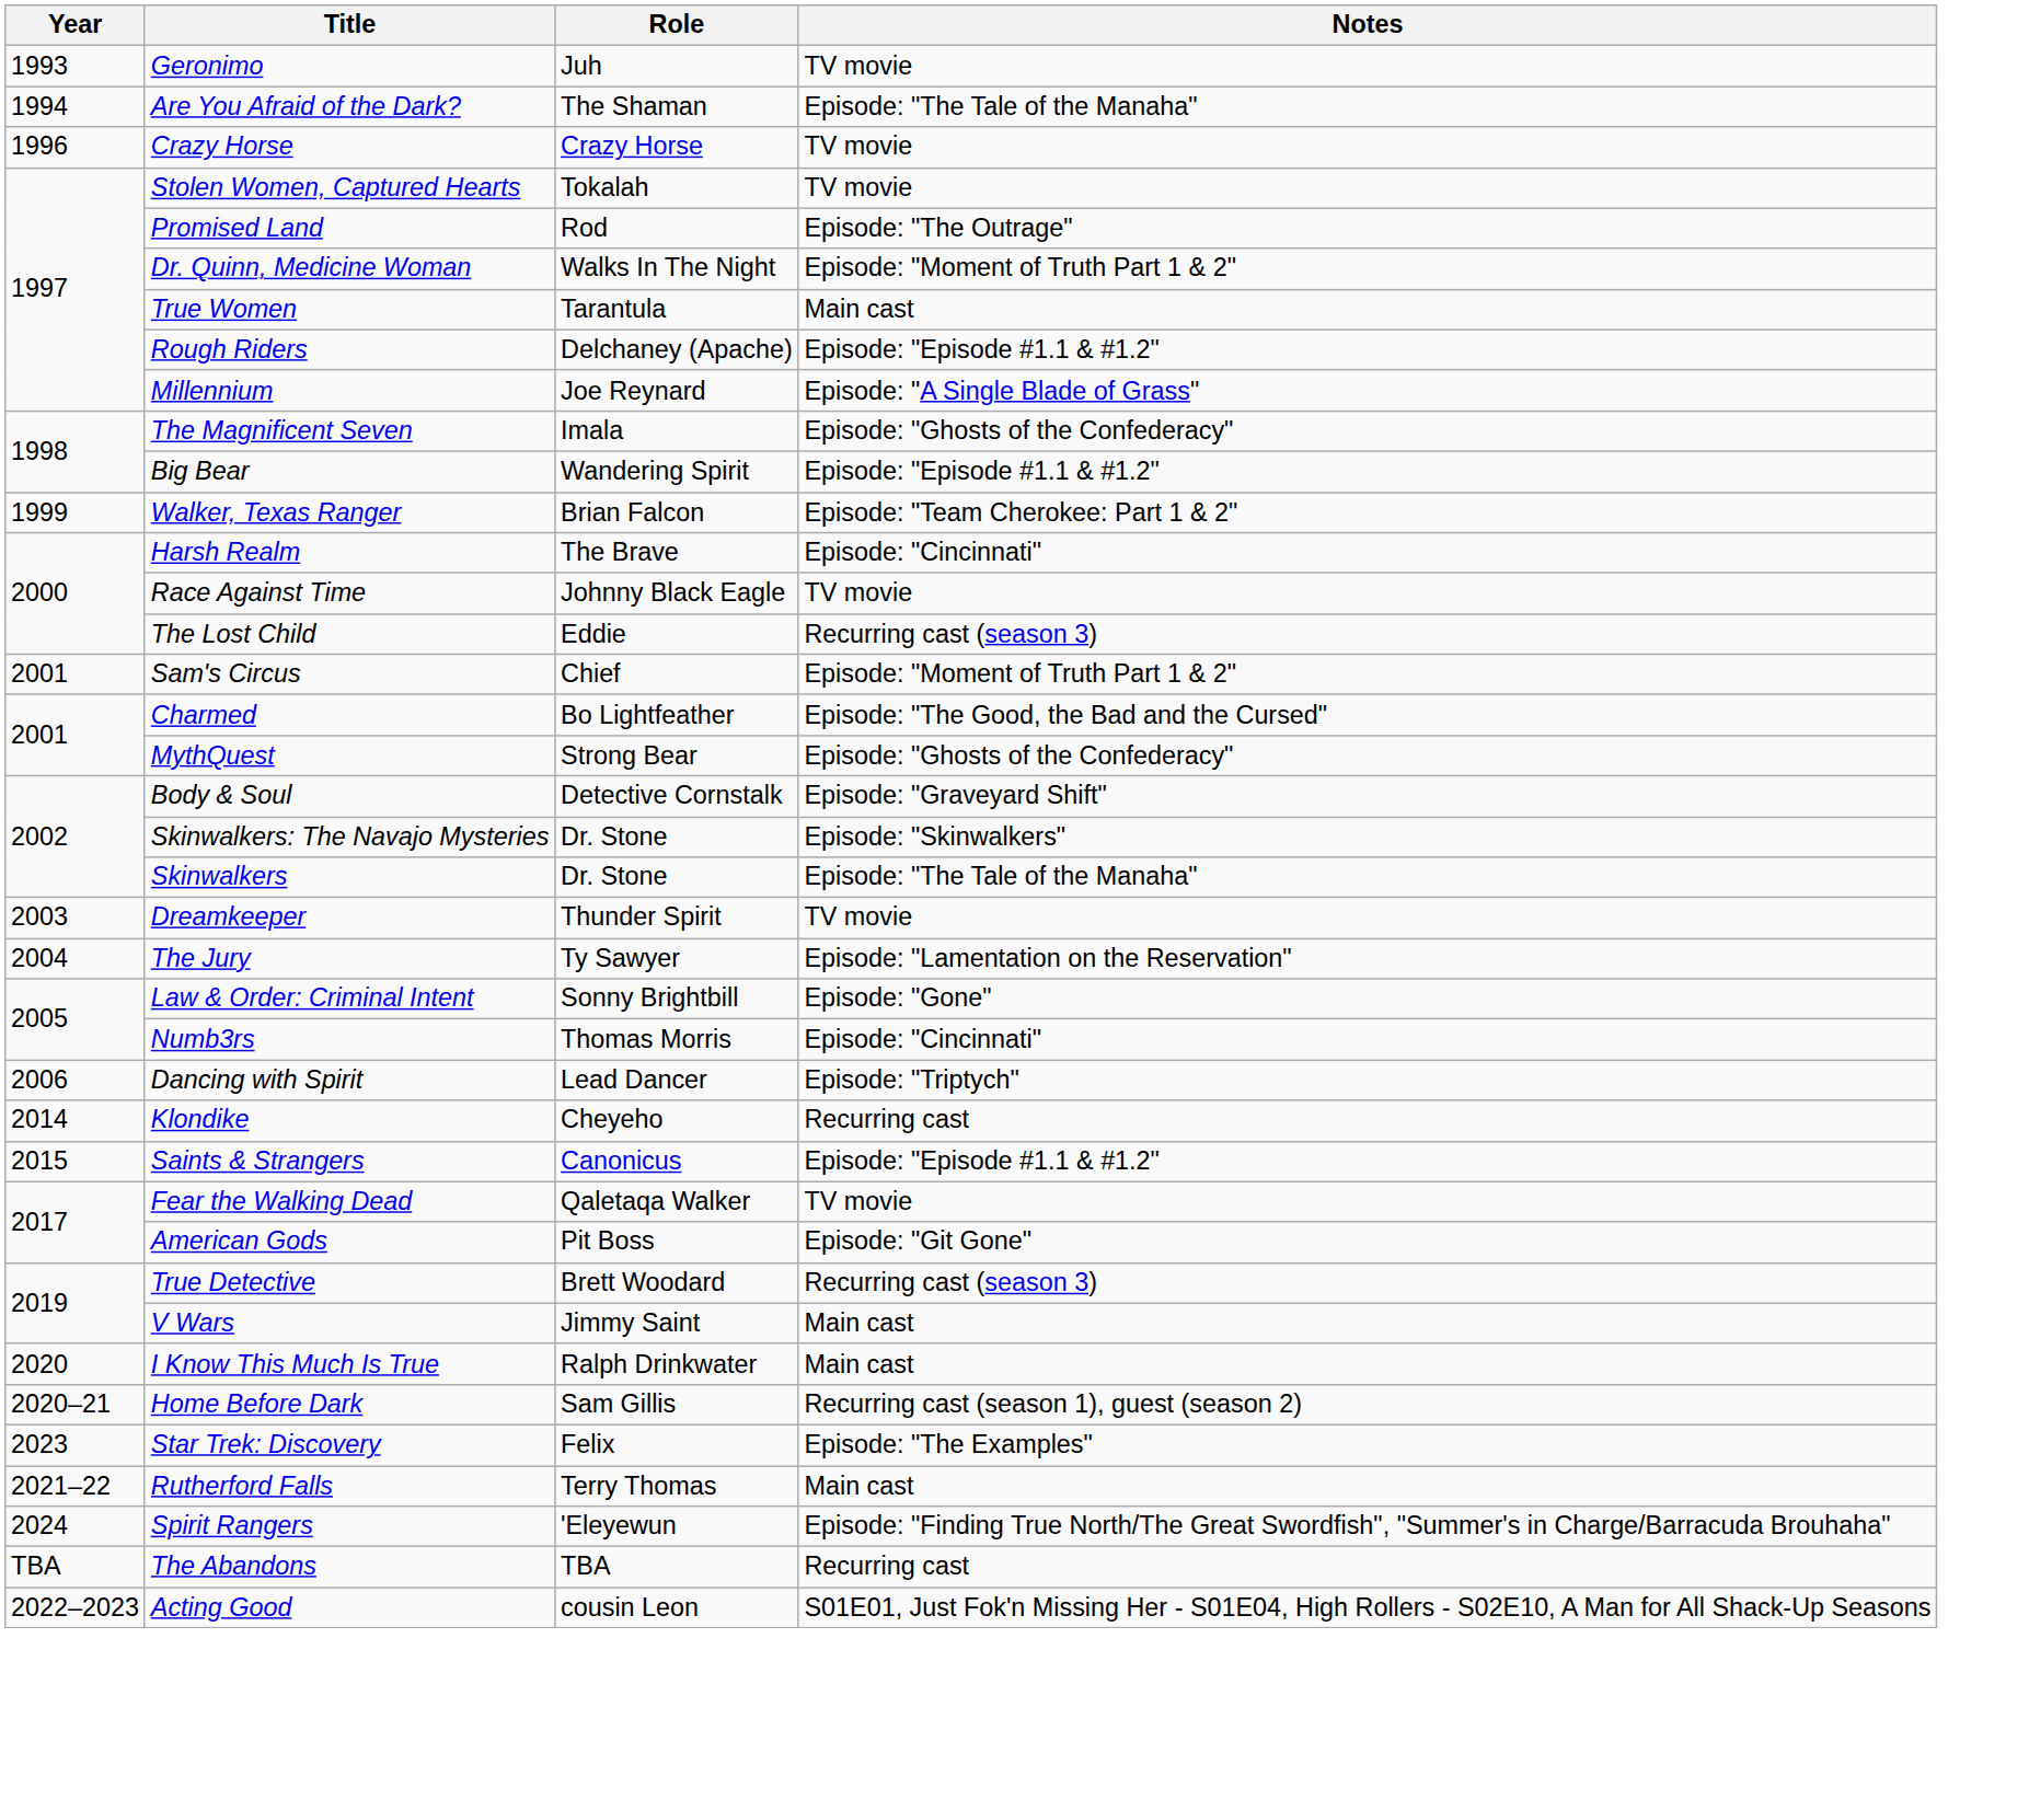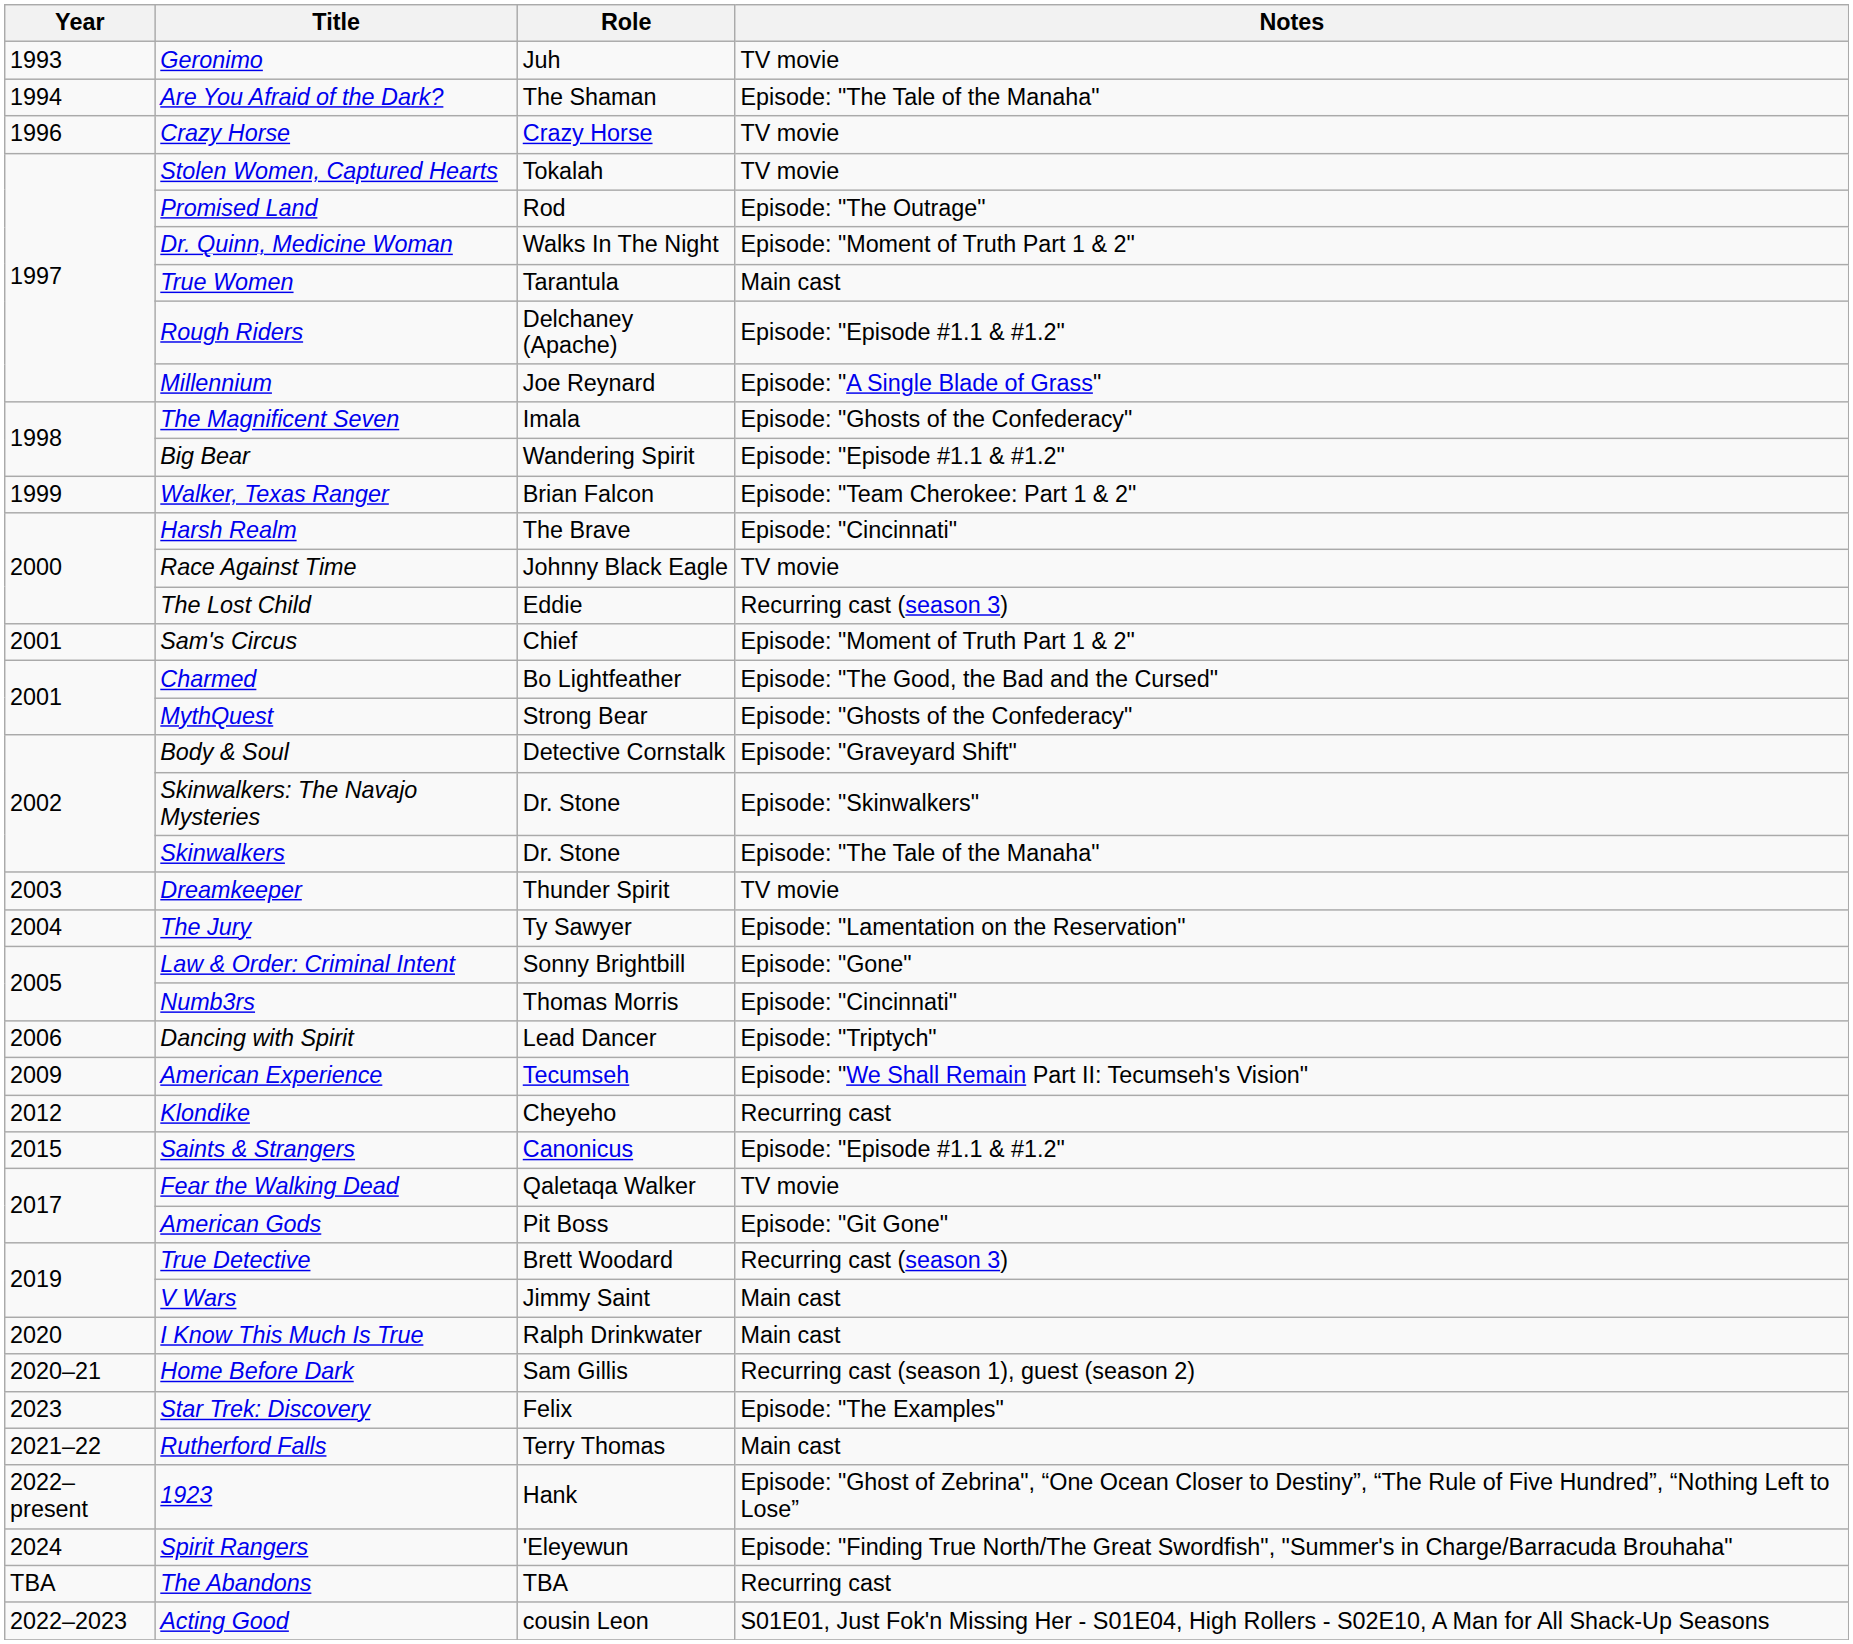 <table class="wikitable plainrowheaders sortable" style="margin-right: 0;">
 <tr>
 <th scope="col">Year</th>
 <th scope="col">Title</th>
 <th scope="col">Role</th>
 <th scope="col" class="unsortable">Notes</th>
 </tr>
 <tr>
 <td>1993</td>
 <td><em><a href='#'>Geronimo</a></em></td>
 <td>Juh</td>
 <td>TV movie</td>
 </tr>
 <tr>
 <td>1994</td>
 <td><em><a href='#'>Are You Afraid of the Dark?</a></em></td>
 <td>The Shaman</td>
 <td>Episode: "The Tale of the Manaha"</td>
 </tr>
 <tr>
 <td>1996</td>
 <td><a href='#'><em>Crazy Horse</em></a></td>
 <td><a href='#'>Crazy Horse</a></td>
 <td>TV movie</td>
 </tr>
 <tr>
 <td rowspan=6>1997</td>
 <td><em><a href='#'>Stolen Women, Captured Hearts</a></em></td>
 <td>Tokalah</td>
 <td>TV movie</td>
 </tr>
 <tr>
 <td><em><a href='#'>Promised Land</a></em></td>
 <td>Rod</td>
 <td>Episode: "The Outrage"</td>
 </tr>
 <tr>
 <td><em><a href='#'>Dr. Quinn, Medicine Woman</a></em></td>
 <td>Walks In The Night</td>
 <td>Episode: "Moment of Truth Part 1 & 2"</td>
 </tr>
 <tr>
 <td><em><a href='#'>True Women</a></em></td>
 <td>Tarantula</td>
 <td>Main cast</td>
 </tr>
 <tr>
 <td><em><a href='#'>Rough Riders</a></em></td>
 <td>Delchaney (Apache)</td>
 <td>Episode: "Episode #1.1 & #1.2"</td>
 </tr>
 <tr>
 <td><a href='#'><em>Millennium</em></a></td>
 <td>Joe Reynard</td>
 <td>Episode: "<a href='#'>A Single Blade of Grass</a>"</td>
 </tr>
 <tr>
 <td rowspan=2>1998</td>
 <td data-sort-value="Magnificent Seven, The"><em><a href='#'>The Magnificent Seven</a></em></td>
 <td>Imala</td>
 <td>Episode: "Ghosts of the Confederacy"</td>
 </tr>
 <tr>
 <td><em>Big Bear</em></td>
 <td>Wandering Spirit</td>
 <td>Episode: "Episode #1.1 & #1.2"</td>
 </tr>
 <tr>
 <td>1999</td>
 <td><em><a href='#'>Walker, Texas Ranger</a></em></td>
 <td>Brian Falcon</td>
 <td>Episode: "Team Cherokee: Part 1 & 2"</td>
 </tr>
 <tr>
 <td rowspan=3>2000</td>
 <td><em><a href='#'>Harsh Realm</a></em></td>
 <td>The Brave</td>
 <td>Episode: "Cincinnati"</td>
 </tr>
 <tr>
 <td><em>Race Against Time</em></td>
 <td>Johnny Black Eagle</td>
 <td>TV movie</td>
 </tr>
 <tr>
 <td data-sort-value="Lost Child, The"><em>The Lost Child</em></td>
 <td>Eddie</td>
 <td>Recurring cast (<a href='#'>season 3</a>)</td>
 </tr>
 <tr>
 <td>2001</td>
 <td><em>Sam's Circus</em></td>
 <td>Chief</td>
 <td>Episode: "Moment of Truth Part 1 & 2"</td>
 </tr>
 <tr>
 <td rowspan=2>2001</td>
 <td><em><a href='#'>Charmed</a></em></td>
 <td>Bo Lightfeather</td>
 <td>Episode: "The Good, the Bad and the Cursed"</td>
 </tr>
 <tr>
 <td><em><a href='#'>MythQuest</a></em></td>
 <td>Strong Bear</td>
 <td>Episode: "Ghosts of the Confederacy"</td>
 </tr>
 <tr>
 <td rowspan=3>2002</td>
 <td><em>Body & Soul</em></td>
 <td>Detective Cornstalk</td>
 <td>Episode: "Graveyard Shift"</td>
 </tr>
 <tr>
 <td><em>Skinwalkers: The Navajo Mysteries</em></td>
 <td>Dr. Stone</td>
 <td>Episode: "Skinwalkers"</td>
 </tr>
 <tr>
 <td><a href='#'><em>Skinwalkers</em></a></td>
 <td>Dr. Stone</td>
 <td>Episode: "The Tale of the Manaha"</td>
 </tr>
 <tr>
 <td>2003</td>
 <td><em><a href='#'>Dreamkeeper</a></em></td>
 <td>Thunder Spirit</td>
 <td>TV movie</td>
 </tr>
 <tr>
 <td>2004</td>
 <td data-sort-value="Jury, The"><a href='#'><em>The Jury</em></a></td>
 <td>Ty Sawyer</td>
 <td>Episode: "Lamentation on the Reservation"</td>
 </tr>
 <tr>
 <td rowspan=2>2005</td>
 <td><em><a href='#'>Law & Order: Criminal Intent</a></em></td>
 <td>Sonny Brightbill</td>
 <td>Episode: "Gone"</td>
 </tr>
 <tr>
 <td><em><a href='#'>Numb3rs</a></em></td>
 <td>Thomas Morris</td>
 <td>Episode: "Cincinnati"</td>
 </tr>
 <tr>
 <td>2006</td>
 <td><em>Dancing with Spirit</em></td>
 <td>Lead Dancer</td>
 <td>Episode: "Triptych"</td>
 </tr>
 <tr>
-<td>2014</td>
+<td>2009</td>
+<td><em><a href='#'>American Experience</a></em></td>
+<td><a href='#'>Tecumseh</a></td>
+<td>Episode: "<a href='#'>We Shall Remain</a> Part II: Tecumseh's Vision"</td>
+</tr>
+<tr>
+<td>2012</td>
 <td><em><a href='#'>Klondike</a></em></td>
 <td>Cheyeho</td>
 <td>Recurring cast</td>
 </tr>
 <tr>
 <td>2015</td>
 <td><em><a href='#'>Saints & Strangers</a></em></td>
 <td><a href='#'>Canonicus</a></td>
 <td>Episode: "Episode #1.1 & #1.2"</td>
 </tr>
 <tr>
 <td rowspan=2>2017</td>
 <td><em><a href='#'>Fear the Walking Dead</a></em></td>
 <td>Qaletaqa Walker</td>
 <td>TV movie</td>
 </tr>
 <tr>
 <td><em><a href='#'>American Gods</a></em></td>
 <td>Pit Boss</td>
 <td>Episode: "Git Gone"</td>
 </tr>
 <tr>
 <td rowspan=2>2019</td>
 <td><em><a href='#'>True Detective</a></em></td>
 <td>Brett Woodard</td>
 <td>Recurring cast (<a href='#'>season 3</a>)</td>
 </tr>
 <tr>
 <td><em><a href='#'>V Wars</a></em></td>
 <td>Jimmy Saint</td>
 <td>Main cast</td>
 </tr>
 <tr>
 <td>2020</td>
 <td><em><a href='#'>I Know This Much Is True</a></em></td>
 <td>Ralph Drinkwater</td>
 <td>Main cast</td>
 </tr>
 <tr>
 <td>2020–21</td>
 <td><a href='#'><em>Home Before Dark</em></a></td>
 <td>Sam Gillis</td>
 <td>Recurring cast (season 1), guest (season 2)</td>
 </tr>
 <tr>
 <td>2023</td>
 <td><em><a href='#'>Star Trek: Discovery</a></em></td>
 <td>Felix</td>
 <td>Episode: "The Examples"</td>
 </tr>
 <tr>
 <td>2021–22</td>
 <td><em><a href='#'>Rutherford Falls</a></em></td>
 <td>Terry Thomas</td>
 <td>Main cast</td>
 </tr>
 <tr>
+<td>2022–present</td>
+<td><em><a href='#'>1923</a></em></td>
+<td>Hank</td>
+<td>Episode: "Ghost of Zebrina", “One Ocean Closer to Destiny”, “The Rule of Five Hundred”, “Nothing Left to Lose”</td>
+</tr>
+<tr>
 <td>2024</td>
 <td><em><a href='#'>Spirit Rangers</a></em></td>
 <td>'Eleyewun</td>
 <td>Episode: "Finding True North/The Great Swordfish", "Summer's in Charge/Barracuda Brouhaha"</td>
 </tr>
 <tr>
 <td>TBA</td>
 <td data-sort-value="Abandons, The"><em><a href='#'>The Abandons</a></em></td>
 <td>TBA</td>
 <td>Recurring cast</td>
 </tr>
 <tr>
 <td>2022–2023</td>
 <td><em><a href='#'>Acting Good</a></em></td>
 <td>cousin Leon</td>
 <td>S01E01, Just Fok'n Missing Her - S01E04, High Rollers - S02E10, A Man for All Shack-Up Seasons</td>
 </tr>
 </table>
